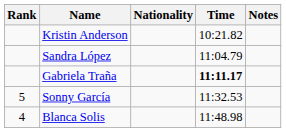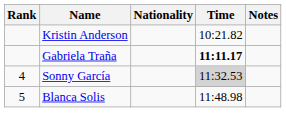 <table class="wikitable sortable" style="text-align:center;font-size:95%">
 <tr>
 <th>Rank</th>
 <th>Name</th>
 <th>Nationality</th>
 <th>Time</th>
 <th>Notes</th>
 </tr>
 <tr>
 <td></td>
 <td align=left><a href='#'>Kristin Anderson</a></td>
 <td align=left></td>
 <td>10:21.82</td>
 <td></td>
 </tr>
 <tr>
 <td></td>
-<td align=left><a href='#'>Sandra López</a></td>
-<td align=left></td>
-<td>11:04.79</td>
-<td></td>
-</tr>
-<tr>
-<td></td>
 <td align=left><a href='#'>Gabriela Traña</a></td>
 <td align=left></td>
 <td><strong>11:11.17</strong></td>
 <td></td>
 </tr>
 <tr>
-<td>5</td>
+<td>4</td>
 <td align=left><a href='#'>Sonny García</a></td>
 <td align=left></td>
-<td>11:32.53</td>
+<td style="background: lightgrey;">11:32.53</td>
 <td></td>
 </tr>
 <tr>
-<td>4</td>
+<td>5</td>
 <td align=left><a href='#'>Blanca Solis</a></td>
 <td align=left></td>
 <td>11:48.98</td>
 <td></td>
 </tr>
 </table>
